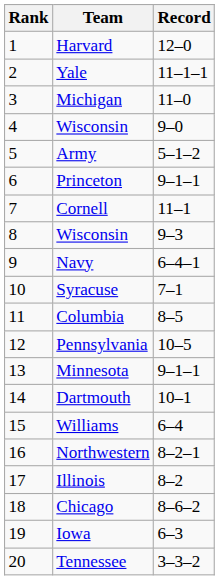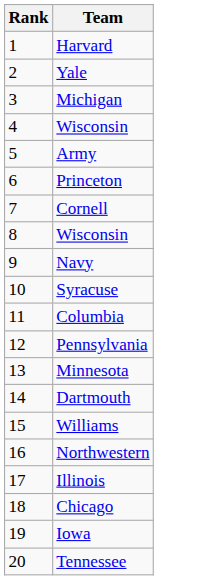 <table class="wikitable">
 <tr>
 <th>Rank</th>
 <th>Team</th>
-<th>Record</th>
 </tr>
 <tr>
 <td>1</td>
 <td><a href='#'>Harvard</a></td>
-<td>12–0</td>
 </tr>
 <tr>
 <td>2</td>
 <td><a href='#'>Yale</a></td>
-<td>11–1–1</td>
 </tr>
 <tr>
 <td>3</td>
 <td><a href='#'>Michigan</a></td>
-<td>11–0</td>
 </tr>
 <tr>
 <td>4</td>
 <td><a href='#'>Wisconsin</a></td>
-<td>9–0</td>
 </tr>
 <tr>
 <td>5</td>
 <td><a href='#'>Army</a></td>
-<td>5–1–2</td>
 </tr>
 <tr>
 <td>6</td>
 <td><a href='#'>Princeton</a></td>
-<td>9–1–1</td>
 </tr>
 <tr>
 <td>7</td>
 <td><a href='#'>Cornell</a></td>
-<td>11–1</td>
 </tr>
 <tr>
 <td>8</td>
 <td><a href='#'>Wisconsin</a></td>
-<td>9–3</td>
 </tr>
 <tr>
 <td>9</td>
 <td><a href='#'>Navy</a></td>
-<td>6–4–1</td>
 </tr>
 <tr>
 <td>10</td>
 <td><a href='#'>Syracuse</a></td>
-<td>7–1</td>
 </tr>
 <tr>
 <td>11</td>
 <td><a href='#'>Columbia</a></td>
-<td>8–5</td>
 </tr>
 <tr>
 <td>12</td>
 <td><a href='#'>Pennsylvania</a></td>
-<td>10–5</td>
 </tr>
 <tr>
 <td>13</td>
 <td><a href='#'>Minnesota</a></td>
-<td>9–1–1</td>
 </tr>
 <tr>
 <td>14</td>
 <td><a href='#'>Dartmouth</a></td>
-<td>10–1</td>
 </tr>
 <tr>
 <td>15</td>
 <td><a href='#'>Williams</a></td>
-<td>6–4</td>
 </tr>
 <tr>
 <td>16</td>
 <td><a href='#'>Northwestern</a></td>
-<td>8–2–1</td>
 </tr>
 <tr>
 <td>17</td>
 <td><a href='#'>Illinois</a></td>
-<td>8–2</td>
 </tr>
 <tr>
 <td>18</td>
 <td><a href='#'>Chicago</a></td>
-<td>8–6–2</td>
 </tr>
 <tr>
 <td>19</td>
 <td><a href='#'>Iowa</a></td>
-<td>6–3</td>
 </tr>
 <tr>
 <td>20</td>
 <td><a href='#'>Tennessee</a></td>
-<td>3–3–2</td>
 </tr>
 </table>
